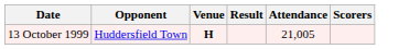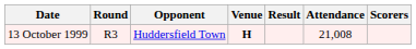 <table class="wikitable sortable" style="font-size:95%; text-align:center">
 <tr>
 <th>Date</th>
+<th>Round</th>
 <th>Opponent</th>
 <th>Venue</th>
 <th>Result</th>
 <th>Attendance</th>
 <th>Scorers</th>
 </tr>
 <tr style="background:#fee;">
 <td>13 October 1999</td>
+<td>R3</td>
 <td><a href='#'>Huddersfield Town</a></td>
 <td><strong>H</strong></td>
 <td></td>
-<td>21,005</td>
+<td>21,008</td>
 <td></td>
 </tr>
 </table>
